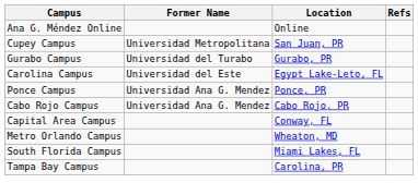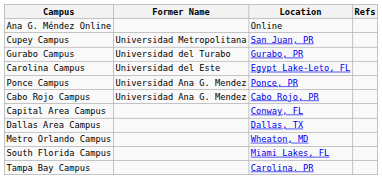 <table class="wikitable sortable" style="text-align:left;">
 <tr>
 <th>Campus</th>
 <th>Former Name</th>
 <th>Location</th>
 <th class="unsortable">Refs</th>
 </tr>
 <tr>
 <td>Ana G. Méndez Online</td>
 <td> </td>
 <td>Online</td>
 <td> </td>
 </tr>
 <tr>
 <td>Cupey Campus</td>
 <td>Universidad Metropolitana</td>
 <td><a href='#'>San Juan, PR</a></td>
 <td></td>
 </tr>
 <tr>
 <td>Gurabo Campus</td>
 <td>Universidad del Turabo</td>
 <td><a href='#'>Gurabo, PR</a></td>
 <td></td>
 </tr>
 <tr>
 <td>Carolina Campus</td>
 <td>Universidad del Este</td>
 <td><a href='#'>Egypt Lake-Leto, FL</a></td>
 <td></td>
 </tr>
 <tr>
 <td>Ponce Campus</td>
 <td>Universidad Ana G. Mendez</td>
 <td><a href='#'>Ponce, PR</a></td>
 <td></td>
 </tr>
 <tr>
 <td>Cabo Rojo Campus</td>
 <td>Universidad Ana G. Mendez</td>
 <td><a href='#'>Cabo Rojo, PR</a></td>
 <td></td>
 </tr>
 <tr>
 <td>Capital Area Campus</td>
 <td> </td>
 <td><a href='#'>Conway, FL</a></td>
 <td></td>
 </tr>
 <tr>
+<td>Dallas Area Campus</td>
+<td> </td>
+<td><a href='#'>Dallas, TX</a></td>
+<td></td>
+</tr>
+<tr>
 <td>Metro Orlando Campus</td>
 <td> </td>
 <td><a href='#'>Wheaton, MD</a></td>
 <td></td>
 </tr>
 <tr>
 <td>South Florida Campus</td>
 <td> </td>
 <td><a href='#'>Miami Lakes, FL</a></td>
 <td></td>
 </tr>
 <tr>
 <td>Tampa Bay Campus</td>
 <td> </td>
 <td><a href='#'>Carolina, PR</a></td>
 <td></td>
 </tr>
 </table>
